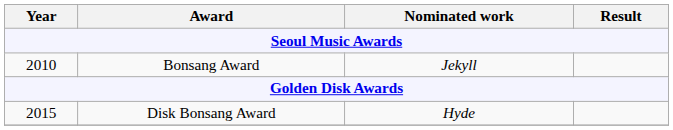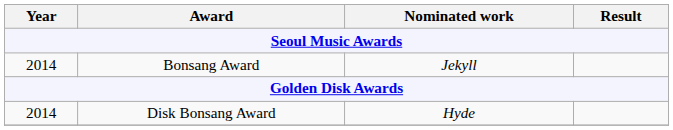 <table class="wikitable" style="text-align:center; width:700px">
 <tr>
 <th>Year</th>
 <th>Award</th>
 <th>Nominated work</th>
 <th>Result</th>
 </tr>
 <tr>
 <td colspan="4"  style="text-align:center; background:#f4f4ff;"><strong><a href='#'>Seoul Music Awards</a></strong></td>
 </tr>
 <tr>
-<td>2010</td>
+<td>2014</td>
 <td>Bonsang Award</td>
 <td><em>Jekyll</em></td>
 <td></td>
 </tr>
 <tr>
 <td colspan="4"  style="text-align:center; background:#f4f4ff;"><strong><a href='#'>Golden Disk Awards</a></strong></td>
 </tr>
 <tr>
-<td>2015</td>
+<td>2014</td>
 <td>Disk Bonsang Award</td>
 <td><em>Hyde</em></td>
 <td></td>
 </tr>
 <tr>
 </tr>
 </table>
